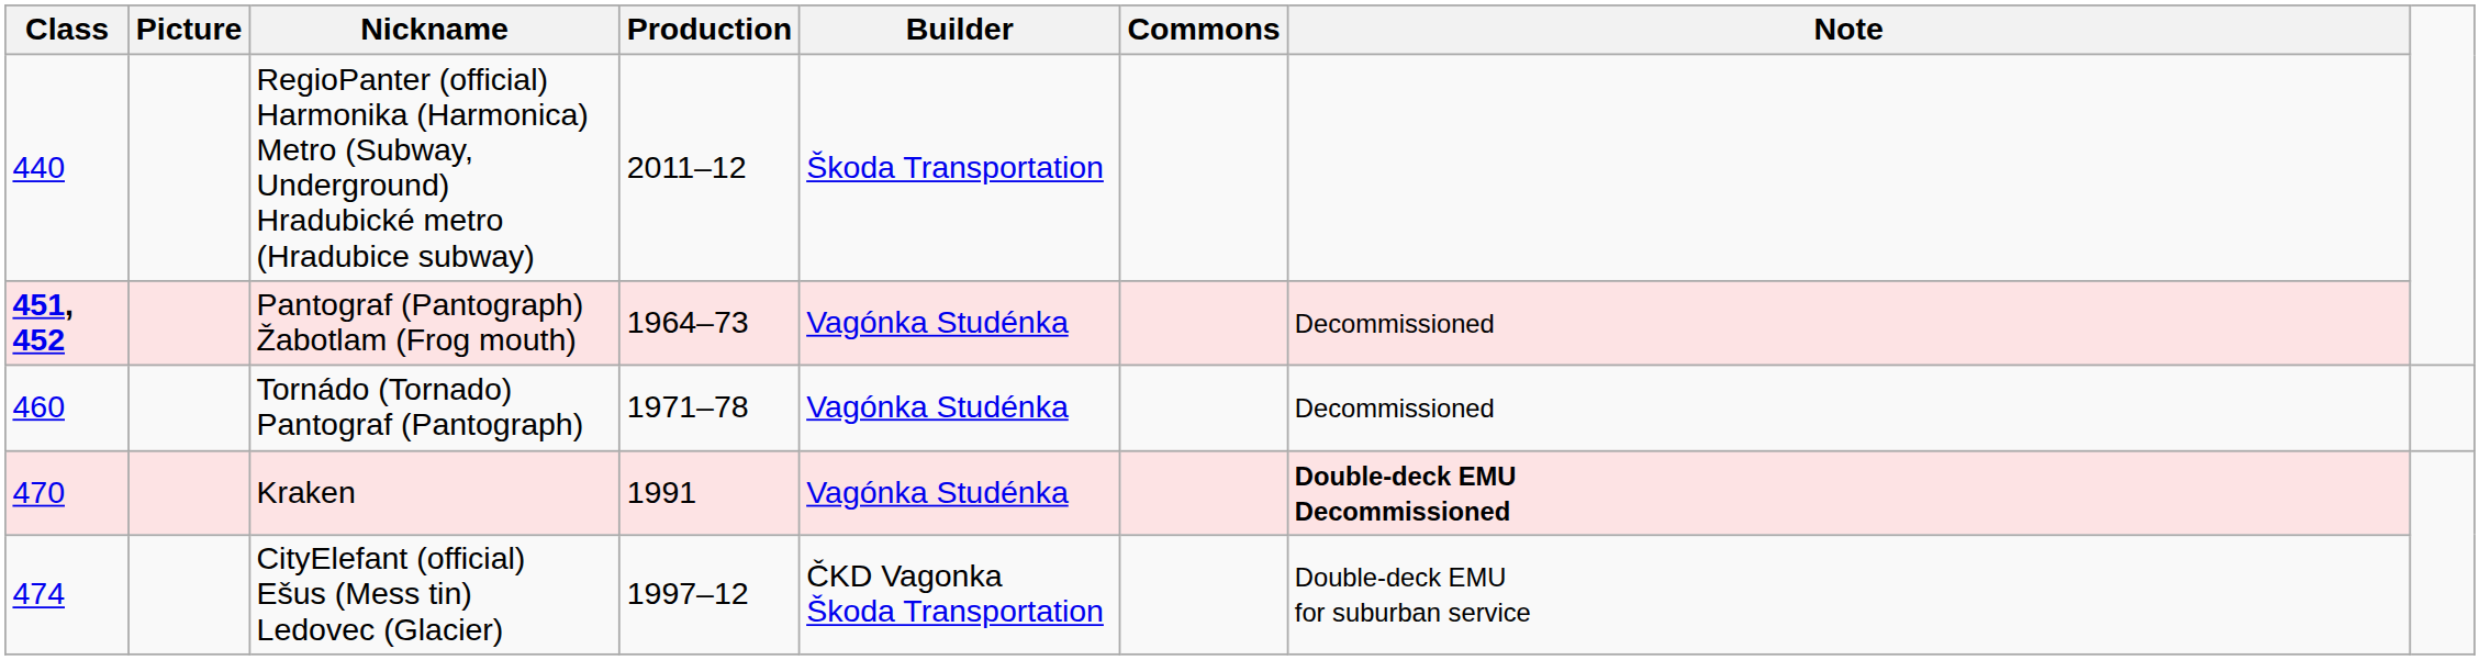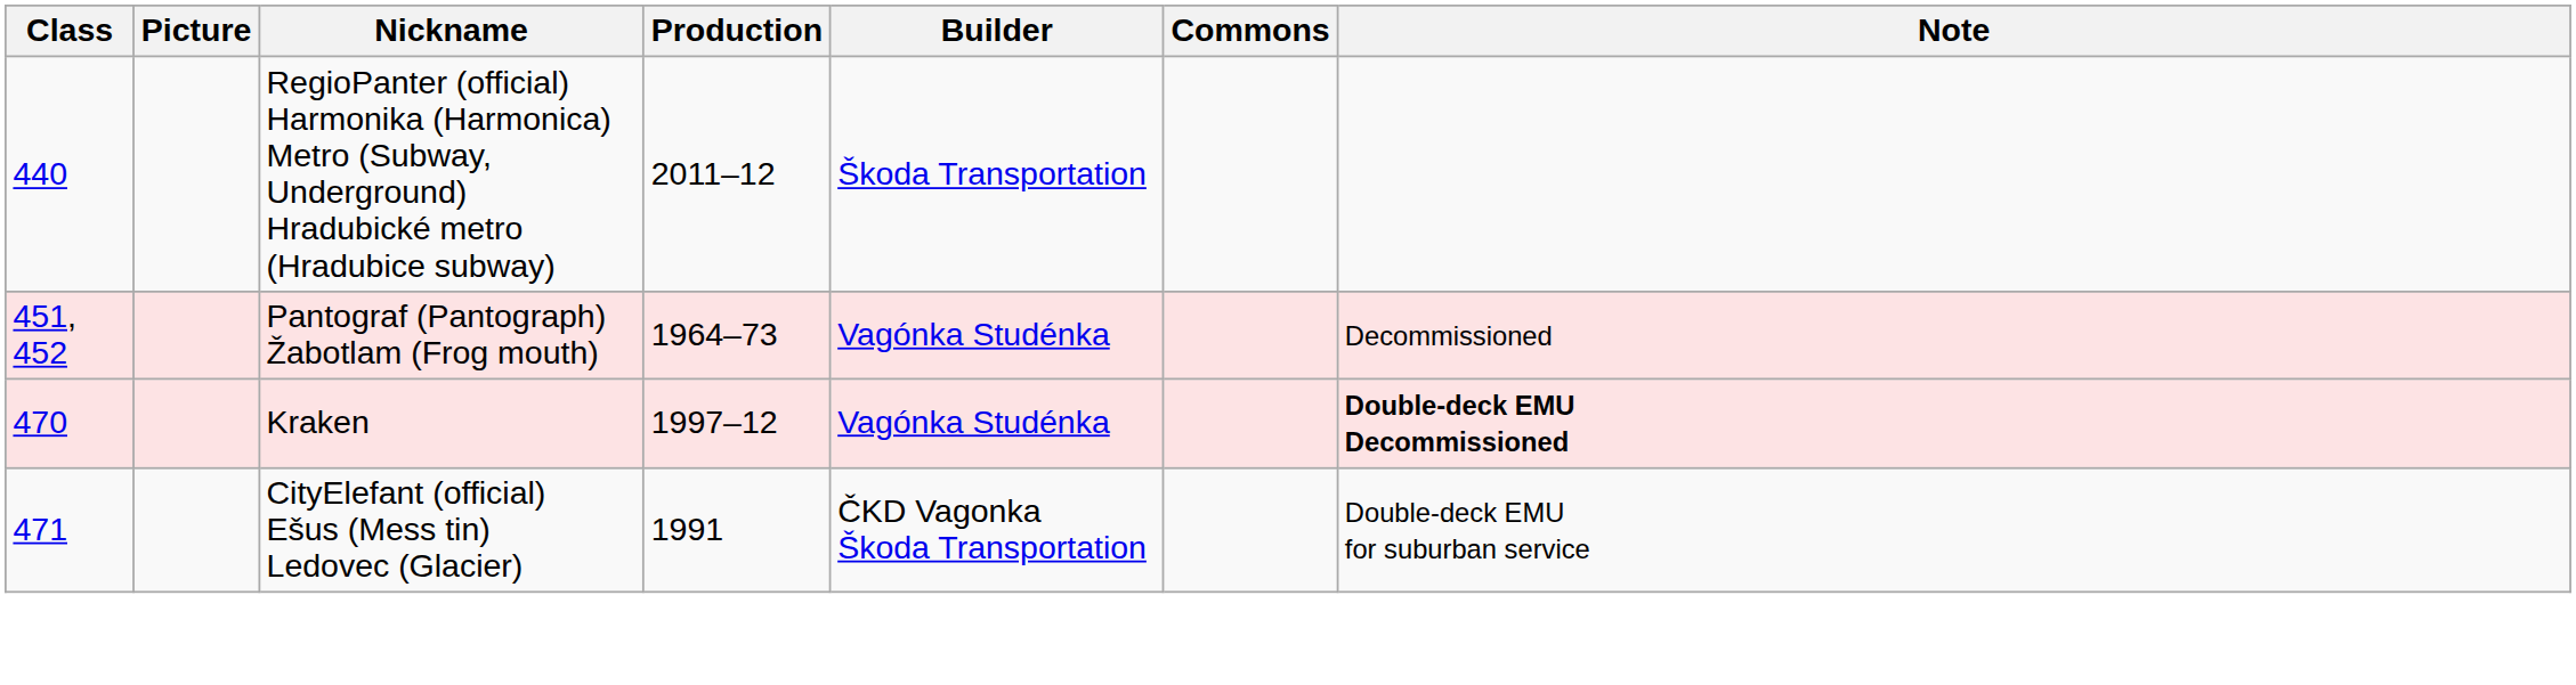 <table class="wikitable" border="1" width="100%">
 <tr>
 <th width="5%">Class</th>
 <th width="1%">Picture</th>
 <th width="15%">Nickname</th>
 <th width="6%">Production</th>
 <th width="13%">Builder</th>
 <th width="1%">Commons</th>
 <th>Note</th>
 </tr>
 <tr>
 <td><a href='#'>440</a></td>
 <td></td>
 <td>RegioPanter (official) <br> Harmonika (Harmonica)<br> Metro (Subway, Underground)<br>Hradubické metro (Hradubice subway)</td>
 <td>2011–12</td>
 <td><a href='#'>Škoda Transportation</a></td>
 <td></td>
 <td></td>
 </tr>
 <tr style="background-color: #FDE3E4;">
-<td><strong><a href='#'>451</a>, <a href='#'>452</a></strong></td>
+<td><a href='#'>451</a>, <a href='#'>452</a></td>
 <td></td>
 <td>Pantograf (Pantograph)<br>Žabotlam (Frog mouth)</td>
 <td>1964–73</td>
 <td><a href='#'>Vagónka Studénka</a></td>
 <td></td>
 <td><small> <span>Decommissioned</span> </small></td>
 </tr>
-<tr>
-<td><a href='#'>460</a></td>
-<td></td>
-<td>Tornádo (Tornado)<br>Pantograf (Pantograph)</td>
-<td>1971–78</td>
-<td><a href='#'>Vagónka Studénka</a></td>
-<td></td>
-<td><small> <span>Decommissioned</span> </small></td>
-<td></td>
-</tr>
 <tr style="background-color: #FDE3E4;">
 <td><a href='#'>470</a></td>
 <td></td>
 <td>Kraken</td>
-<td>1991</td>
+<td>1997–12</td>
 <td><a href='#'>Vagónka Studénka</a></td>
 <td></td>
 <td><strong><small> Double-deck EMU <br> <span>Decommissioned</span> </small></strong></td>
 </tr>
 <tr>
-<td><a href='#'>474</a></td>
+<td><a href='#'>471</a></td>
 <td></td>
 <td>CityElefant (official)<br>Ešus (Mess tin)<br>Ledovec (Glacier)</td>
-<td>1997–12</td>
+<td>1991</td>
 <td>ČKD Vagonka <br> <a href='#'>Škoda Transportation</a></td>
 <td></td>
 <td><small> Double-deck EMU <br> for suburban service </small></td>
 </tr>
 </table>
